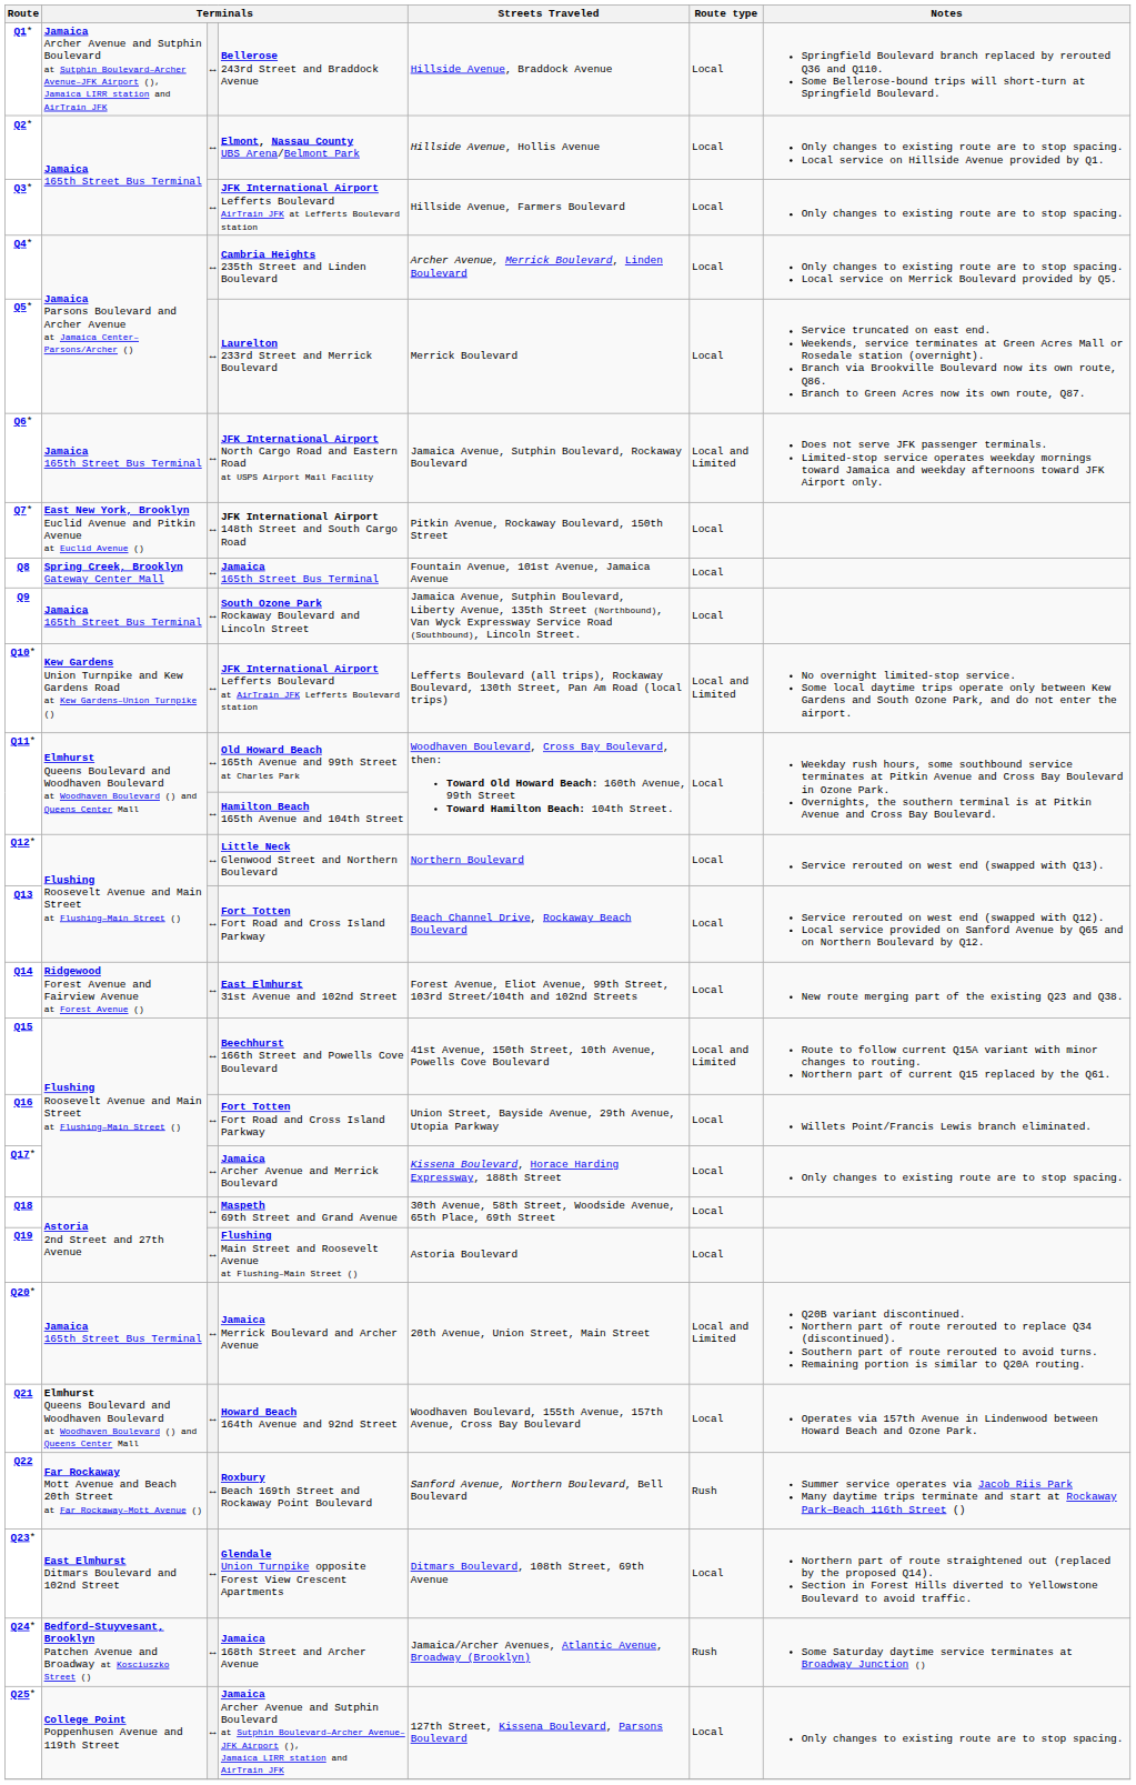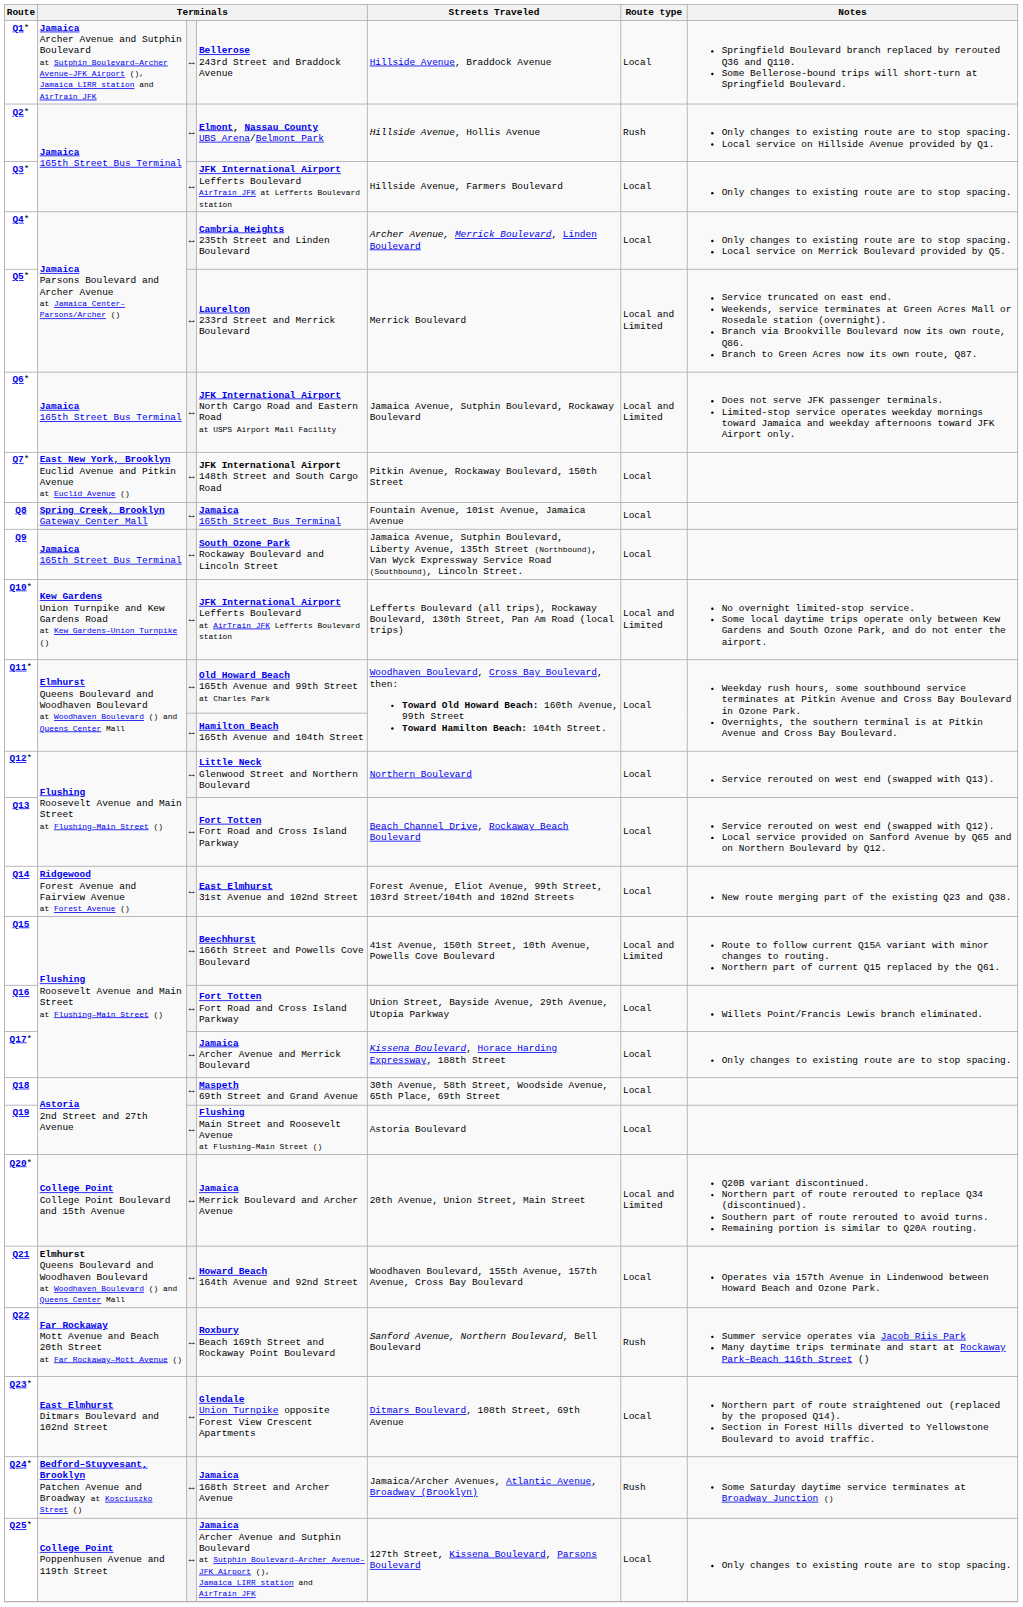 <table class="wikitable" style="font-size: 90%;" |>
 <tr>
 <th>Route</th>
 <th colspan=3>Terminals</th>
 <th>Streets Traveled</th>
 <th>Route type</th>
 <th>Notes</th>
 </tr>
 <tr>
 <td style="background:white; color:black" align="center" valign="top"><div><strong><a href='#'>Q1</a></strong>*</div></td>
 <td><strong><a href='#'>Jamaica</a></strong><br>Archer Avenue and Sutphin Boulevard<br> <small>at <a href='#'>Sutphin Boulevard–Archer Avenue–JFK Airport</a> (),</small><br><small><a href='#'>Jamaica LIRR station</a> and<br> <a href='#'>AirTrain JFK</a></small></td>
 <th><div>↔</div></th>
 <td><strong><a href='#'>Bellerose</a></strong><br>243rd Street and Braddock Avenue</td>
 <td><a href='#'>Hillside Avenue</a>, Braddock Avenue</td>
 <td>Local</td>
 <td><br><ul><li>Springfield Boulevard branch replaced by rerouted Q36 and Q110.</li><li>Some Bellerose-bound trips will short-turn at Springfield Boulevard.</li></ul></td>
 </tr>
 <tr>
 <td style="background:white; color:black" align="center" valign="top"><div><strong><a href='#'>Q2</a></strong>*</div></td>
 <td rowspan=2><strong><a href='#'>Jamaica</a></strong><br><a href='#'>165th Street Bus Terminal</a></td>
 <th><div>↔</div></th>
 <td><strong><a href='#'>Elmont</a>, <a href='#'>Nassau County</a></strong><br><a href='#'>UBS Arena</a>/<a href='#'>Belmont Park</a></td>
 <td><em>Hillside Avenue</em>, Hollis Avenue</td>
-<td>Local</td>
+<td>Rush</td>
 <td><br><ul><li>Only changes to existing route are to stop spacing.</li><li>Local service on Hillside Avenue provided by Q1.</li></ul></td>
 </tr>
 <tr>
 <td style="background:white; color:black" align="center" valign="top"><div><strong><a href='#'>Q3</a></strong>*</div></td>
 <th><div>↔</div></th>
 <td><strong><a href='#'>JFK International Airport</a></strong><br>Lefferts Boulevard<br><small><a href='#'>AirTrain JFK</a> at Lefferts Boulevard station</small></td>
 <td>Hillside Avenue, Farmers Boulevard</td>
 <td>Local</td>
 <td><br><ul><li>Only changes to existing route are to stop spacing.</li></ul></td>
 </tr>
 <tr>
 <td style="background:white; color:black" align="center" valign="top"><div><strong><a href='#'>Q4</a></strong>*</div></td>
 <td rowspan=2><strong><a href='#'>Jamaica</a></strong><br>Parsons Boulevard and Archer Avenue<br><small>at <a href='#'>Jamaica Center–Parsons/Archer</a> ()</small></td>
 <th><div>↔</div></th>
 <td><strong><a href='#'>Cambria Heights</a></strong><br>235th Street and Linden Boulevard</td>
 <td><em>Archer Avenue,</em> <a href='#'><em>Merrick Boulevard</em></a>, <a href='#'>Linden Boulevard</a></td>
 <td>Local</td>
 <td><br><ul><li>Only changes to existing route are to stop spacing.</li><li>Local service on Merrick Boulevard provided by Q5.</li></ul></td>
 </tr>
 <tr>
 <td style="background:white; color:black" align="center" valign="top"><div><strong><a href='#'>Q5</a></strong>*</div></td>
 <th><div>↔</div></th>
 <td><strong><a href='#'>Laurelton</a></strong><br>233rd Street and Merrick Boulevard</td>
 <td>Merrick Boulevard</td>
-<td>Local</td>
+<td>Local and Limited</td>
 <td><br><ul><li>Service truncated on east end.</li><li>Weekends, service terminates at Green Acres Mall or Rosedale station (overnight).</li><li>Branch via Brookville Boulevard now its own route, Q86.</li><li>Branch to Green Acres now its own route, Q87.</li></ul></td>
 </tr>
 <tr>
 <td style="background:white; color:black" align="center" valign="top"><div><strong><a href='#'>Q6</a></strong>*</div></td>
 <td><strong><a href='#'>Jamaica</a></strong><br><a href='#'>165th Street Bus Terminal</a></td>
 <th><div>↔</div></th>
 <td><strong><a href='#'>JFK International Airport</a></strong> <br>North Cargo Road and Eastern Road<br><small>at USPS Airport Mail Facility</small></td>
 <td>Jamaica Avenue, Sutphin Boulevard, Rockaway Boulevard</td>
 <td>Local and Limited</td>
 <td><br><ul><li>Does not serve JFK passenger terminals.</li><li>Limited-stop service operates weekday mornings toward Jamaica and weekday afternoons toward JFK Airport only.</li></ul></td>
 </tr>
 <tr>
 <td style="background:white; color:black" align="center" valign="top"><div><strong><a href='#'>Q7</a></strong>*</div></td>
 <td><strong><a href='#'>East New York, Brooklyn</a></strong><br>Euclid Avenue and Pitkin Avenue<br><small>at <a href='#'>Euclid Avenue</a> ()</small></td>
 <th><div>↔</div></th>
 <td><strong>JFK International Airport</strong><br> 148th Street and South Cargo Road</td>
 <td>Pitkin Avenue, Rockaway Boulevard, 150th Street</td>
 <td>Local</td>
 </tr>
 <tr>
 <td style="background:white; color:black" align="center" valign="top"><div><strong><a href='#'>Q8</a></strong></div></td>
 <td><strong><a href='#'>Spring Creek, Brooklyn</a></strong><br><a href='#'>Gateway Center Mall</a></td>
 <th><div>↔</div></th>
 <td><strong><a href='#'>Jamaica</a></strong><br><a href='#'>165th Street Bus Terminal</a></td>
 <td>Fountain Avenue, 101st Avenue, Jamaica Avenue</td>
 <td>Local</td>
 <td></td>
 </tr>
 <tr>
 <td style="background:white; color:black" align="center" valign="top"><div><strong><a href='#'>Q9</a></strong></div></td>
 <td><strong><a href='#'>Jamaica</a></strong><br><a href='#'>165th Street Bus Terminal</a></td>
 <th><div>↔</div></th>
 <td><strong><a href='#'>South Ozone Park</a></strong><br>Rockaway Boulevard and Lincoln Street</td>
 <td>Jamaica Avenue, Sutphin Boulevard,<br>Liberty Avenue, 135th Street <small>(Northbound)</small>,<br>Van Wyck Expressway Service Road<br><small>(Southbound)</small>, Lincoln Street.</td>
 <td>Local</td>
 <td></td>
 </tr>
 <tr>
 <td style="background:white; color:black" align="center" valign="top"><div><strong><a href='#'>Q10</a></strong>*</div></td>
 <td><strong><a href='#'>Kew Gardens</a></strong><br>Union Turnpike and Kew Gardens Road<br><small>at <a href='#'>Kew Gardens–Union Turnpike</a> ()</small></td>
 <th><div>↔</div></th>
 <td><strong><a href='#'>JFK International Airport</a></strong><br>Lefferts Boulevard<br><small>at <a href='#'>AirTrain JFK</a> Lefferts Boulevard station</small></td>
 <td>Lefferts Boulevard (all trips),  Rockaway Boulevard, 130th Street, Pan Am Road (local trips)</td>
 <td>Local and Limited</td>
 <td><br><ul><li>No overnight limited-stop service.</li><li>Some local daytime trips operate only between Kew Gardens and South Ozone Park, and do not enter the airport.</li></ul></td>
 </tr>
 <tr>
 <td rowspan=2 style="background:white; color:black" align="center" valign="top"><div><strong><a href='#'>Q11</a></strong>*</div></td>
 <td rowspan=2><strong><a href='#'>Elmhurst</a></strong><br>Queens Boulevard and Woodhaven Boulevard<br><small>at <a href='#'>Woodhaven Boulevard</a> () and <a href='#'>Queens Center</a> Mall</small></td>
 <th><div>↔</div></th>
 <td><strong><a href='#'>Old Howard Beach</a></strong><br>165th Avenue and 99th Street<br><small>at Charles Park</small></td>
 <td rowspan=2><a href='#'>Woodhaven Boulevard</a>, <a href='#'>Cross Bay Boulevard</a>, then:<br><ul><li><strong>Toward Old Howard Beach:</strong> 160th Avenue, 99th Street</li><li><strong>Toward Hamilton Beach:</strong> 104th Street.</li></ul></td>
 <td rowspan=2>Local</td>
 <td rowspan=2><br><ul><li>Weekday rush hours, some southbound service terminates at Pitkin Avenue and Cross Bay Boulevard in Ozone Park.</li><li>Overnights, the southern terminal is at Pitkin Avenue and Cross Bay Boulevard.</li></ul></td>
 </tr>
 <tr>
 <th><div>↔</div></th>
 <td><strong><a href='#'>Hamilton Beach</a></strong><br> 165th Avenue and 104th Street</td>
 </tr>
 <tr>
 <td style="background:white; color:black" align="center" valign="top"><div><strong><a href='#'>Q12</a></strong>*</div></td>
 <td rowspan=2><strong><a href='#'>Flushing</a></strong><br>Roosevelt Avenue and Main Street<br><small>at <a href='#'>Flushing–Main Street</a> ()</small></td>
 <th><div>↔</div></th>
 <td><strong><a href='#'>Little Neck</a></strong><br>Glenwood Street and Northern Boulevard</td>
 <td><a href='#'>Northern Boulevard</a></td>
 <td>Local</td>
 <td><br><ul><li>Service rerouted on west end (swapped with Q13).</li></ul></td>
 </tr>
 <tr>
 <td style="background:white; color:black" align="center" valign="top"><div><strong><a href='#'>Q13</a></strong></div></td>
 <th><div>↔</div></th>
 <td><strong><a href='#'>Fort Totten</a></strong><br>Fort Road and Cross Island Parkway</td>
 <td><a href='#'>Beach Channel Drive</a>, <a href='#'>Rockaway Beach Boulevard</a></td>
 <td>Local</td>
 <td><br><ul><li>Service rerouted on west end (swapped with Q12).</li><li>Local service provided on Sanford Avenue by Q65 and on Northern Boulevard by Q12.</li></ul></td>
 </tr>
 <tr>
 <td style="background:white; color:black" align="center" valign="top"><div><strong><a href='#'>Q14</a></strong></div></td>
 <td><strong><a href='#'>Ridgewood</a></strong><br>Forest Avenue and Fairview Avenue<br><small>at <a href='#'>Forest Avenue</a> ()</small></td>
 <th><div>↔</div></th>
 <td><strong><a href='#'>East Elmhurst</a></strong><br>31st Avenue and 102nd Street</td>
 <td>Forest Avenue, Eliot Avenue, 99th Street, 103rd Street/104th and 102nd Streets</td>
 <td>Local</td>
 <td><br><ul><li>New route merging part of the existing Q23 and Q38.</li></ul></td>
 </tr>
 <tr>
 <td style="background:white; color:black" align="center" valign="top"><div><strong><a href='#'>Q15</a></strong></div></td>
 <td rowspan=3><strong><a href='#'>Flushing</a></strong><br>Roosevelt Avenue and Main Street<br><small>at <a href='#'>Flushing–Main Street</a> ()</small></td>
 <th><div>↔</div></th>
 <td><strong><a href='#'>Beechhurst</a></strong><br>166th Street and Powells Cove Boulevard</td>
 <td>41st Avenue, 150th Street, 10th Avenue, Powells Cove Boulevard</td>
 <td>Local and Limited</td>
 <td><br><ul><li>Route to follow current Q15A variant with minor changes to routing.</li><li>Northern part of current Q15 replaced by the Q61.</li></ul></td>
 </tr>
 <tr>
 <td style="background:white; color:black" align="center" valign="top"><div><strong><a href='#'>Q16</a></strong></div></td>
 <th><div>↔</div></th>
 <td><strong><a href='#'>Fort Totten</a></strong><br>Fort Road and Cross Island Parkway</td>
 <td>Union Street, Bayside Avenue, 29th Avenue, Utopia Parkway</td>
 <td>Local</td>
 <td><br><ul><li>Willets Point/Francis Lewis branch eliminated.</li></ul></td>
 </tr>
 <tr>
 <td style="background:white; color:black" align="center" valign="top"><div><strong><a href='#'>Q17</a></strong>*</div></td>
 <th><div>↔</div></th>
 <td><strong><a href='#'>Jamaica</a></strong> <br>Archer Avenue and Merrick Boulevard</td>
 <td><em><a href='#'>Kissena Boulevard</a></em>, <a href='#'>Horace Harding Expressway</a>, 188th Street</td>
 <td>Local</td>
 <td><br><ul><li>Only changes to existing route are to stop spacing.</li></ul></td>
 </tr>
 <tr>
 <td style="background:white; color:black" align="center" valign="top"><div><strong><a href='#'>Q18</a></strong></div></td>
 <td rowspan=2><strong><a href='#'>Astoria</a></strong><br>2nd Street and 27th Avenue</td>
 <th><div>↔</div></th>
 <td><strong><a href='#'>Maspeth</a></strong><br>69th Street and Grand Avenue</td>
 <td>30th Avenue, 58th Street, Woodside Avenue, 65th Place, 69th Street</td>
 <td>Local</td>
 <td></td>
 </tr>
 <tr>
 <td style="background:white; color:black" align="center" valign="top"><div><strong><a href='#'>Q19</a></strong></div></td>
 <th><div>↔</div></th>
 <td><strong><a href='#'>Flushing</a></strong> <br>Main Street and Roosevelt Avenue<br><small>at Flushing–Main Street ()</small></td>
 <td>Astoria Boulevard</td>
 <td>Local</td>
 <td></td>
 </tr>
 <tr>
 <td style="background:white; color:black" align="center" valign="top"><div><strong><a href='#'>Q20</a></strong>*</div></td>
-<td><strong><a href='#'>Jamaica</a></strong><br><a href='#'>165th Street Bus Terminal</a></td>
+<td><strong><a href='#'>College Point</a></strong><br>College Point Boulevard and 15th Avenue</td>
 <th><div>↔</div></th>
 <td><strong><a href='#'>Jamaica</a></strong> <br>Merrick Boulevard and Archer Avenue</td>
 <td>20th Avenue, Union Street, Main Street</td>
 <td>Local and Limited</td>
 <td><br><ul><li>Q20B variant discontinued.</li><li>Northern part of route rerouted to replace Q34 (discontinued).</li><li>Southern part of route rerouted to avoid turns.</li><li>Remaining portion is similar to  Q20A routing.</li></ul></td>
 </tr>
 <tr>
 <td style="background:white; color:black" align="center" valign=top><div><strong><a href='#'>Q21</a></strong></div></td>
 <td><strong>Elmhurst</strong><br>Queens Boulevard and Woodhaven Boulevard<br><small>at <a href='#'>Woodhaven Boulevard</a> () and <a href='#'>Queens Center</a> Mall</small></td>
 <th><div>↔</div></th>
 <td><strong><a href='#'>Howard Beach</a></strong><br>164th Avenue and 92nd Street</td>
 <td>Woodhaven Boulevard, 155th Avenue, 157th Avenue, Cross Bay Boulevard</td>
 <td>Local</td>
 <td><br><ul><li>Operates via 157th Avenue in Lindenwood between Howard Beach and Ozone Park.</li></ul></td>
 </tr>
 <tr>
 <td style="background:white; color:black" align="center" valign="top"><div><strong><a href='#'>Q22</a></strong></div></td>
 <td><strong><a href='#'>Far Rockaway</a></strong><br>Mott Avenue and Beach 20th Street<br><small>at <a href='#'>Far Rockaway–Mott Avenue</a> ()</small></td>
 <th><div>↔</div></th>
 <td><strong><a href='#'>Roxbury</a></strong><br>Beach 169th Street and Rockaway Point Boulevard</td>
 <td><em>Sanford Avenue, Northern Boulevard</em>, Bell Boulevard</td>
 <td>Rush</td>
 <td><br><ul><li>Summer service operates via <a href='#'>Jacob Riis Park</a></li><li>Many daytime trips terminate and start at <a href='#'>Rockaway Park–Beach 116th Street</a> ()</li></ul></td>
 </tr>
 <tr>
 <td style="background:white; color:black" align="center" valign="top"><div><strong><a href='#'>Q23</a></strong>*</div></td>
 <td><strong><a href='#'>East Elmhurst</a></strong><br>Ditmars Boulevard and 102nd Street</td>
 <th><div>↔</div></th>
 <td><strong><a href='#'>Glendale</a></strong><br><a href='#'>Union Turnpike</a> opposite Forest View Crescent Apartments</td>
 <td><a href='#'>Ditmars Boulevard</a>, 108th Street, 69th Avenue</td>
 <td>Local</td>
 <td><br><ul><li>Northern part of route straightened out (replaced by the proposed Q14).</li><li>Section in Forest Hills diverted to Yellowstone Boulevard to avoid traffic.</li></ul></td>
 </tr>
 <tr>
 <td style="background:white; color:black" align="center" valign="top"><div><strong><a href='#'>Q24</a></strong>*</div></td>
 <td><strong><a href='#'>Bedford–Stuyvesant, Brooklyn</a></strong><br>Patchen Avenue and Broadway <small>at <a href='#'>Kosciuszko Street</a> ()</small></td>
 <th><div>↔</div></th>
 <td><strong><a href='#'>Jamaica</a></strong><br>168th Street and Archer Avenue</td>
 <td>Jamaica/Archer Avenues, <a href='#'>Atlantic Avenue</a>, <a href='#'>Broadway (Brooklyn)</a></td>
 <td>Rush</td>
 <td><br><ul><li>Some Saturday daytime service terminates at <a href='#'>Broadway Junction</a> <small> ()</small></li></ul></td>
 </tr>
 <tr>
 <td style="background:white; color:black" align="center" valign="top"><div><strong><a href='#'>Q25</a></strong>*</div></td>
 <td><strong><a href='#'>College Point</a></strong><br>Poppenhusen Avenue and 119th Street</td>
 <th><div>↔</div></th>
 <td><strong><a href='#'>Jamaica</a></strong><br>Archer Avenue and Sutphin Boulevard<br> <small>at <a href='#'>Sutphin Boulevard–Archer Avenue–JFK Airport</a> (), </small><br><small><a href='#'>Jamaica LIRR station</a> and<br> <a href='#'>AirTrain JFK</a></small></td>
 <td>127th Street, <a href='#'>Kissena Boulevard</a>, <a href='#'>Parsons Boulevard</a></td>
 <td>Local</td>
 <td><br><ul><li>Only changes to existing route are to stop spacing.</li></ul></td>
 </tr>
 <tr>
 </tr>
 </table>
